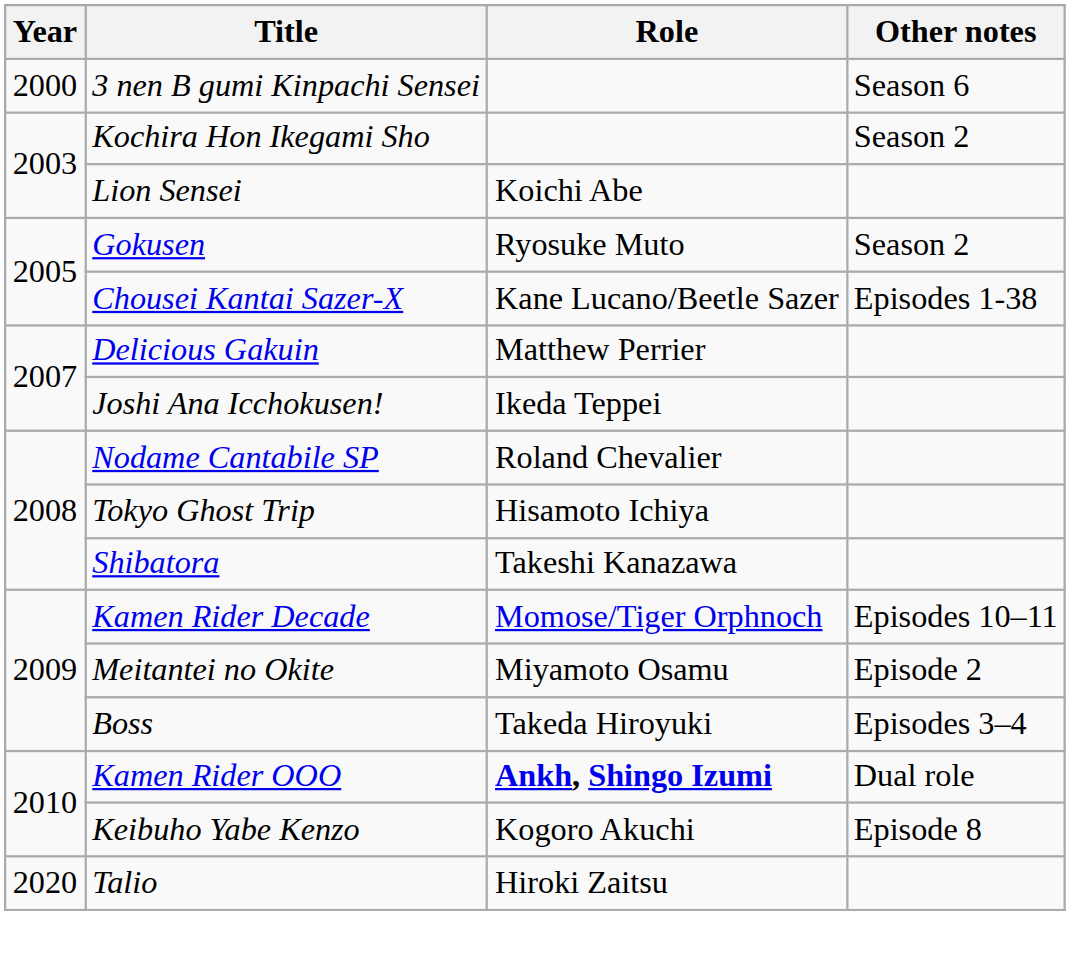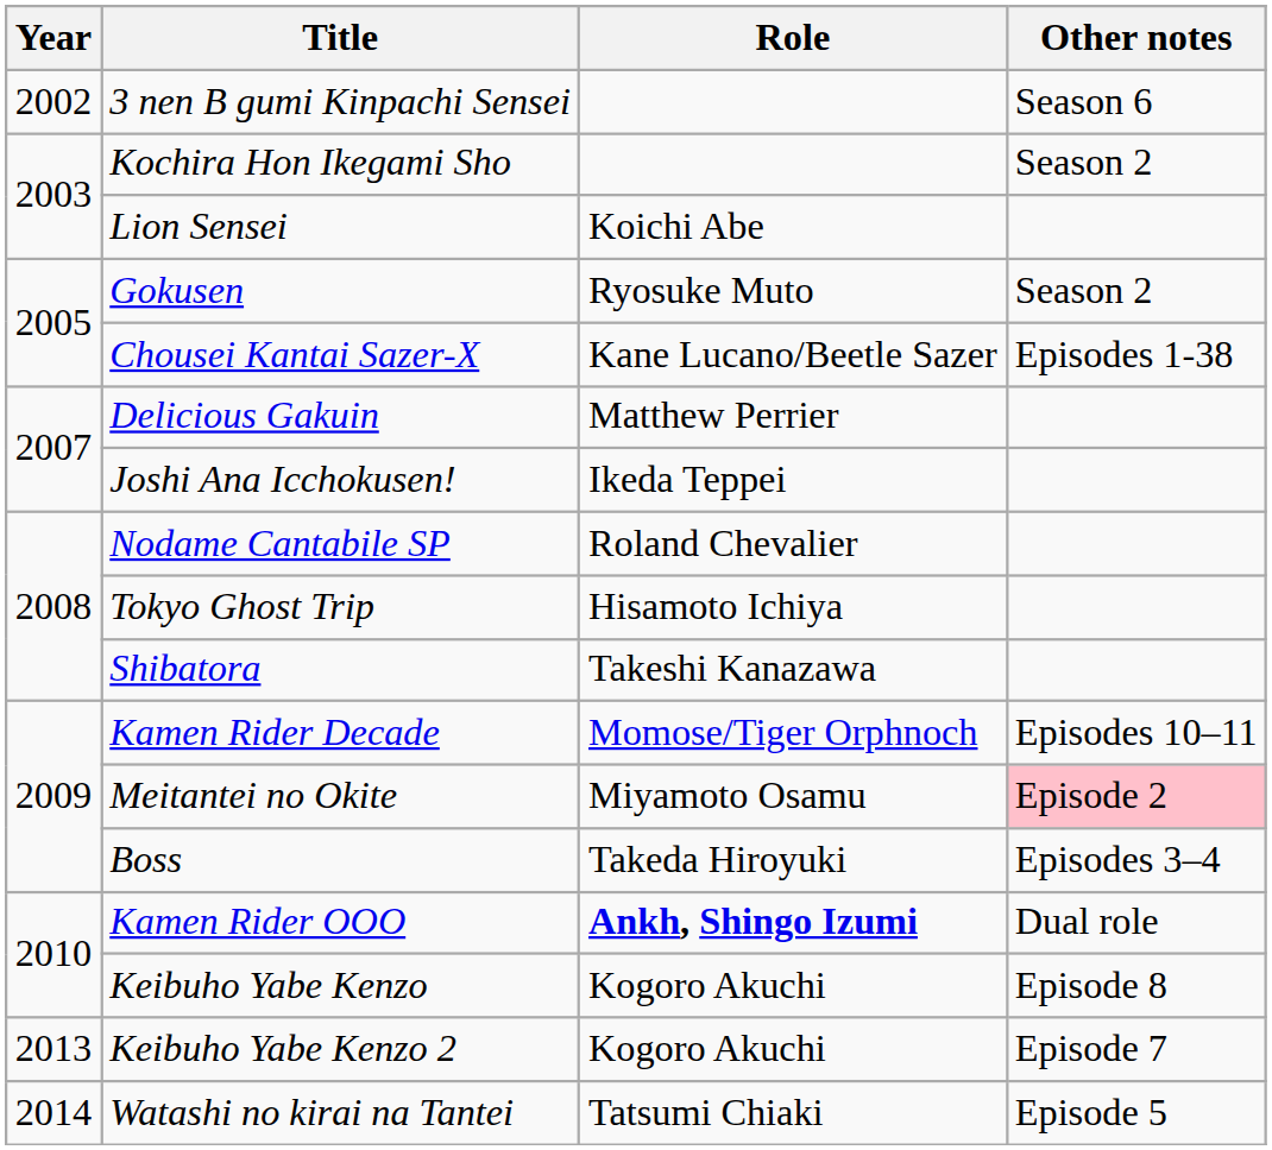 <table class="wikitable" style="font-size: 90%;">
 <tr>
 <th>Year</th>
 <th>Title</th>
 <th>Role</th>
 <th>Other notes</th>
 </tr>
 <tr>
-<td>2000</td>
+<td>2002</td>
 <td><em>3 nen B gumi Kinpachi Sensei</em></td>
 <td></td>
 <td>Season 6</td>
 </tr>
 <tr>
 <td rowspan="2">2003</td>
 <td><em>Kochira Hon Ikegami Sho</em></td>
 <td></td>
 <td>Season 2</td>
 </tr>
 <tr>
 <td><em>Lion Sensei</em></td>
 <td>Koichi Abe</td>
 <td></td>
 </tr>
 <tr>
 <td rowspan="2">2005</td>
 <td><em><a href='#'>Gokusen</a></em></td>
 <td>Ryosuke Muto</td>
 <td>Season 2</td>
 </tr>
 <tr>
 <td><em><a href='#'>Chousei Kantai Sazer-X</a></em></td>
 <td>Kane Lucano/Beetle Sazer</td>
 <td>Episodes 1-38</td>
 </tr>
 <tr>
 <td rowspan="2">2007</td>
 <td><em><a href='#'>Delicious Gakuin</a></em></td>
 <td>Matthew Perrier</td>
 <td></td>
 </tr>
 <tr>
 <td><em>Joshi Ana Icchokusen!</em></td>
 <td>Ikeda Teppei</td>
 <td></td>
 </tr>
 <tr>
 <td rowspan="3">2008</td>
 <td><em><a href='#'>Nodame Cantabile SP</a></em></td>
 <td>Roland Chevalier</td>
 <td></td>
 </tr>
 <tr>
 <td><em>Tokyo Ghost Trip</em></td>
 <td>Hisamoto Ichiya</td>
 <td></td>
 </tr>
 <tr>
 <td><em><a href='#'>Shibatora</a></em></td>
 <td>Takeshi Kanazawa</td>
 <td></td>
 </tr>
 <tr>
 <td rowspan="3">2009</td>
 <td><em><a href='#'>Kamen Rider Decade</a></em></td>
 <td><a href='#'>Momose/Tiger Orphnoch</a></td>
 <td>Episodes 10–11</td>
 </tr>
 <tr>
 <td><em>Meitantei no Okite</em></td>
 <td>Miyamoto Osamu</td>
-<td>Episode 2</td>
+<td style="background: pink;">Episode 2</td>
 </tr>
 <tr>
 <td><em>Boss</em></td>
 <td>Takeda Hiroyuki</td>
 <td>Episodes 3–4</td>
 </tr>
 <tr>
 <td rowspan="2">2010</td>
 <td><em><a href='#'>Kamen Rider OOO</a></em></td>
 <td><strong><a href='#'>Ankh</a>, <a href='#'>Shingo Izumi</a></strong></td>
 <td>Dual role</td>
 </tr>
 <tr>
 <td><em>Keibuho Yabe Kenzo</em></td>
 <td>Kogoro Akuchi</td>
 <td>Episode 8</td>
 </tr>
 <tr>
-<td>2020</td>
-<td><em>Talio</em></td>
-<td>Hiroki Zaitsu</td>
-<td></td>
+<td>2013</td>
+<td><em>Keibuho Yabe Kenzo 2</em></td>
+<td>Kogoro Akuchi</td>
+<td>Episode 7</td>
+</tr>
+<tr>
+<td>2014</td>
+<td><em>Watashi no kirai na Tantei</em></td>
+<td>Tatsumi Chiaki</td>
+<td>Episode 5</td>
 </tr>
 <tr>
 </tr>
 </table>
